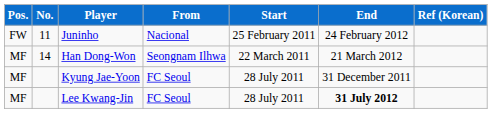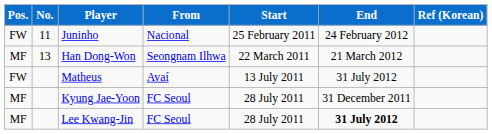 <table border="2" cellpadding="4" cellspacing="0" style="margin: 1em 1em 1em 0; background: #f9f9f9; border: 1px #aaa solid; border-collapse: collapse; font-size: 95%; text-align: center">
 <tr>
 <th style="background: #0A6ECD; color:white" width=25>Pos.</th>
 <th style="background: #0A6ECD; color:white" width=25>No.</th>
 <th style="background: #0A6ECD; color:white">Player</th>
 <th style="background: #0A6ECD; color:white">From</th>
 <th style="background: #0A6ECD; color:white">Start</th>
 <th style="background: #0A6ECD; color:white">End</th>
 <th style="background: #0A6ECD; color:white">Ref (Korean)</th>
 </tr>
 <tr>
 <td>FW</td>
 <td>11</td>
 <td align=left> <a href='#'>Juninho</a></td>
 <td align=left> <a href='#'>Nacional</a></td>
 <td>25 February 2011</td>
 <td>24 February 2012</td>
 <td><small></small></td>
 </tr>
 <tr>
 <td>MF</td>
-<td>14</td>
+<td>13</td>
 <td align=left> <a href='#'>Han Dong-Won</a></td>
 <td align=left> <a href='#'>Seongnam Ilhwa</a></td>
 <td>22 March 2011</td>
 <td>21 March 2012</td>
+<td><small></small></td>
+</tr>
+<tr>
+<td>FW</td>
+<td></td>
+<td align=left> <a href='#'>Matheus</a></td>
+<td align=left> <a href='#'>Avaí</a></td>
+<td>13 July 2011</td>
+<td>31 July 2012</td>
 <td><small></small></td>
 </tr>
 <tr>
 <td>MF</td>
 <td></td>
 <td align=left> <a href='#'>Kyung Jae-Yoon</a></td>
 <td align=left> <a href='#'>FC Seoul</a></td>
 <td>28 July 2011</td>
 <td>31 December 2011</td>
 <td><small></small></td>
 </tr>
 <tr>
 <td>MF</td>
 <td></td>
 <td align=left> <a href='#'>Lee Kwang-Jin</a></td>
 <td align=left> <a href='#'>FC Seoul</a></td>
 <td>28 July 2011</td>
 <td><strong>31 July 2012</strong></td>
 <td><small></small></td>
 </tr>
 </table>
